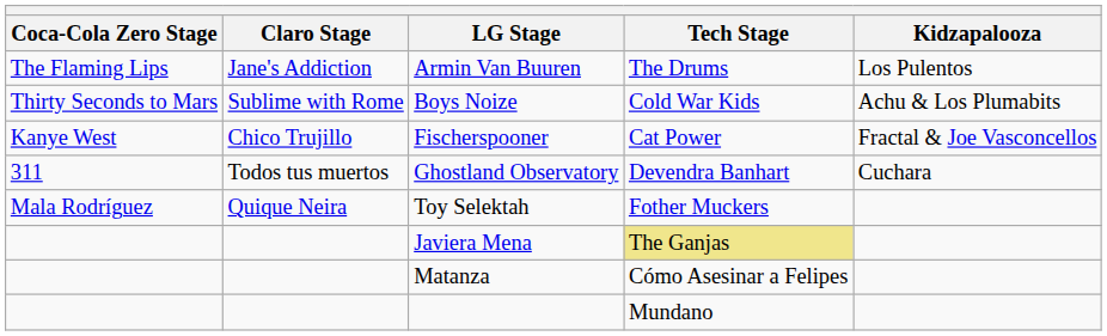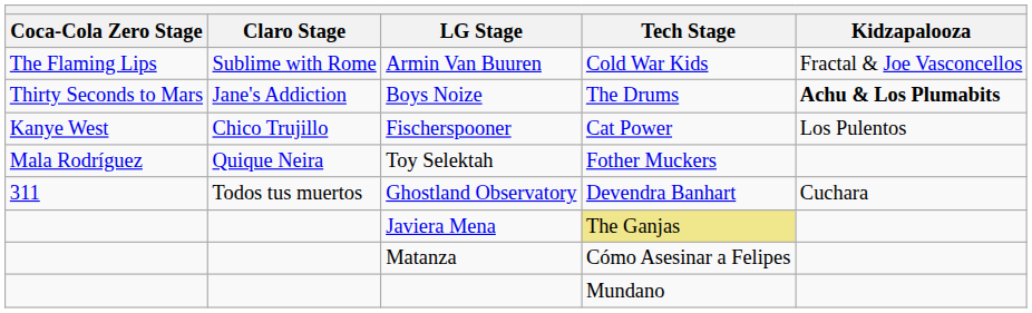 <table class="wikitable">
 <tr>
 <th colspan="5"></th>
 </tr>
 <tr>
 <th>Coca-Cola Zero Stage</th>
 <th>Claro Stage</th>
 <th>LG Stage</th>
 <th>Tech Stage</th>
 <th>Kidzapalooza</th>
 </tr>
 <tr>
 <td><a href='#'>The Flaming Lips</a></td>
-<td><a href='#'>Jane's Addiction</a></td>
+<td><a href='#'>Sublime with Rome</a></td>
 <td><a href='#'>Armin Van Buuren</a></td>
-<td><a href='#'>The Drums</a></td>
-<td>Los Pulentos</td>
+<td><a href='#'>Cold War Kids</a></td>
+<td>Fractal & <a href='#'>Joe Vasconcellos</a></td>
 </tr>
 <tr>
 <td><a href='#'>Thirty Seconds to Mars</a></td>
-<td><a href='#'>Sublime with Rome</a></td>
+<td><a href='#'>Jane's Addiction</a></td>
 <td><a href='#'>Boys Noize</a></td>
-<td><a href='#'>Cold War Kids</a></td>
-<td>Achu & Los Plumabits</td>
+<td><a href='#'>The Drums</a></td>
+<td><strong>Achu & Los Plumabits</strong></td>
 </tr>
 <tr>
 <td><a href='#'>Kanye West</a></td>
 <td><a href='#'>Chico Trujillo</a></td>
 <td><a href='#'>Fischerspooner</a></td>
 <td><a href='#'>Cat Power</a></td>
-<td>Fractal & <a href='#'>Joe Vasconcellos</a></td>
+<td>Los Pulentos</td>
+</tr>
+<tr>
+<td><a href='#'>Mala Rodríguez</a></td>
+<td><a href='#'>Quique Neira</a></td>
+<td>Toy Selektah</td>
+<td><a href='#'>Fother Muckers</a></td>
+<td></td>
 </tr>
 <tr>
 <td><a href='#'>311</a></td>
 <td>Todos tus muertos</td>
 <td><a href='#'>Ghostland Observatory</a></td>
 <td><a href='#'>Devendra Banhart</a></td>
 <td>Cuchara</td>
-</tr>
-<tr>
-<td><a href='#'>Mala Rodríguez</a></td>
-<td><a href='#'>Quique Neira</a></td>
-<td>Toy Selektah</td>
-<td><a href='#'>Fother Muckers</a></td>
-<td></td>
 </tr>
 <tr>
 <td></td>
 <td></td>
 <td><a href='#'>Javiera Mena</a></td>
 <td style="background: khaki;">The Ganjas</td>
 <td></td>
 </tr>
 <tr>
 <td></td>
 <td></td>
 <td>Matanza</td>
 <td>Cómo Asesinar a Felipes</td>
 <td></td>
 </tr>
 <tr>
 <td></td>
 <td></td>
 <td></td>
 <td>Mundano</td>
 <td></td>
 </tr>
 </table>
